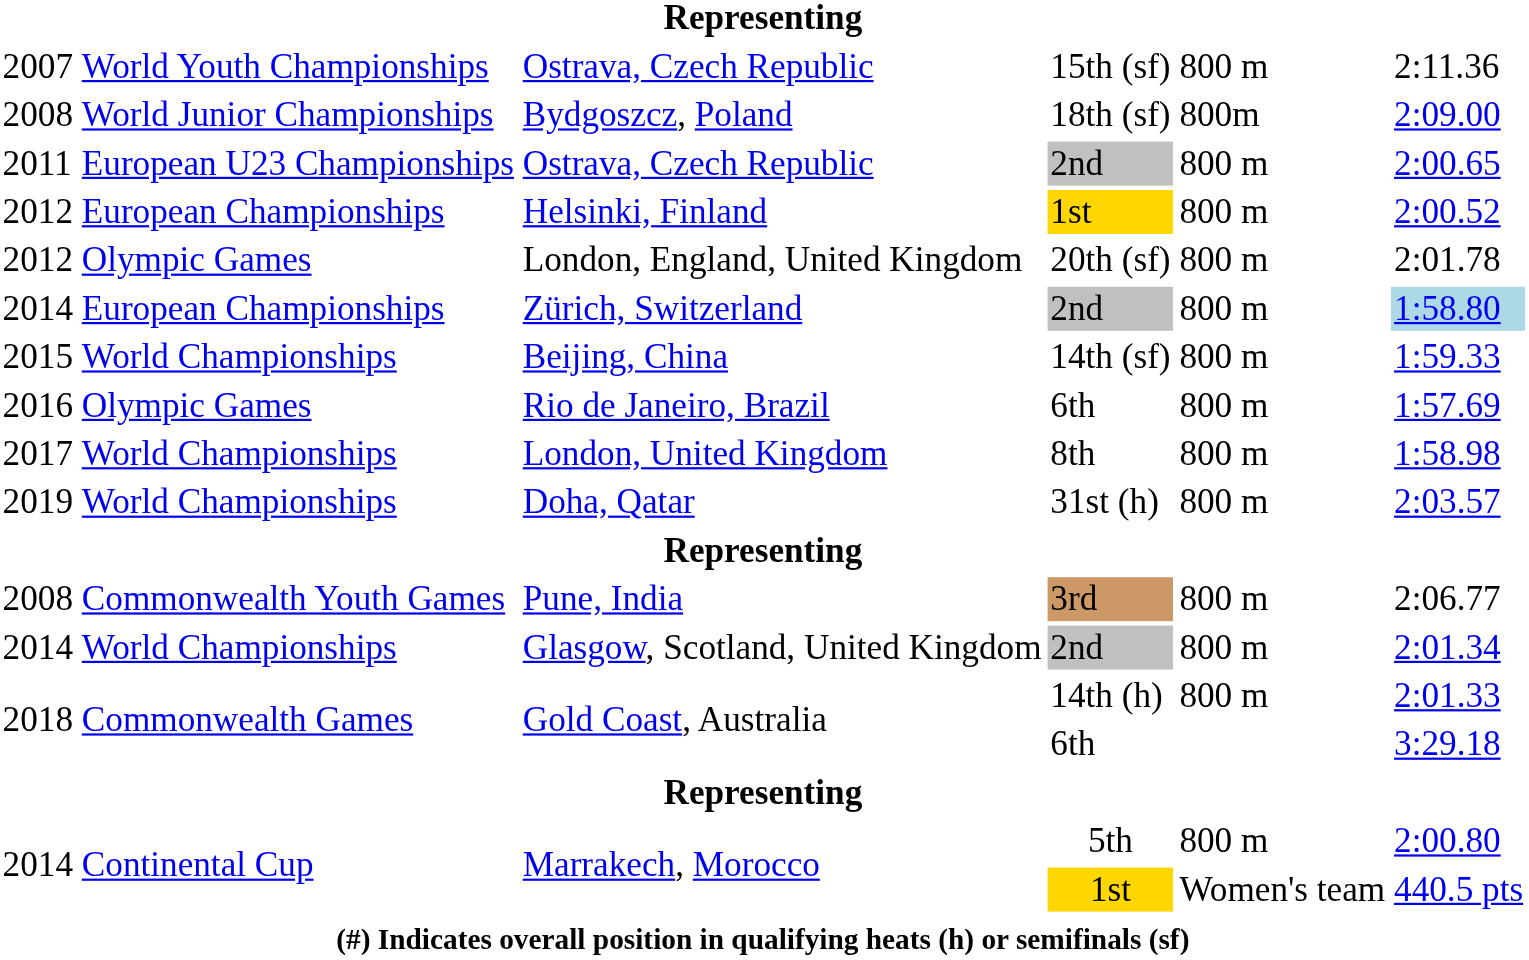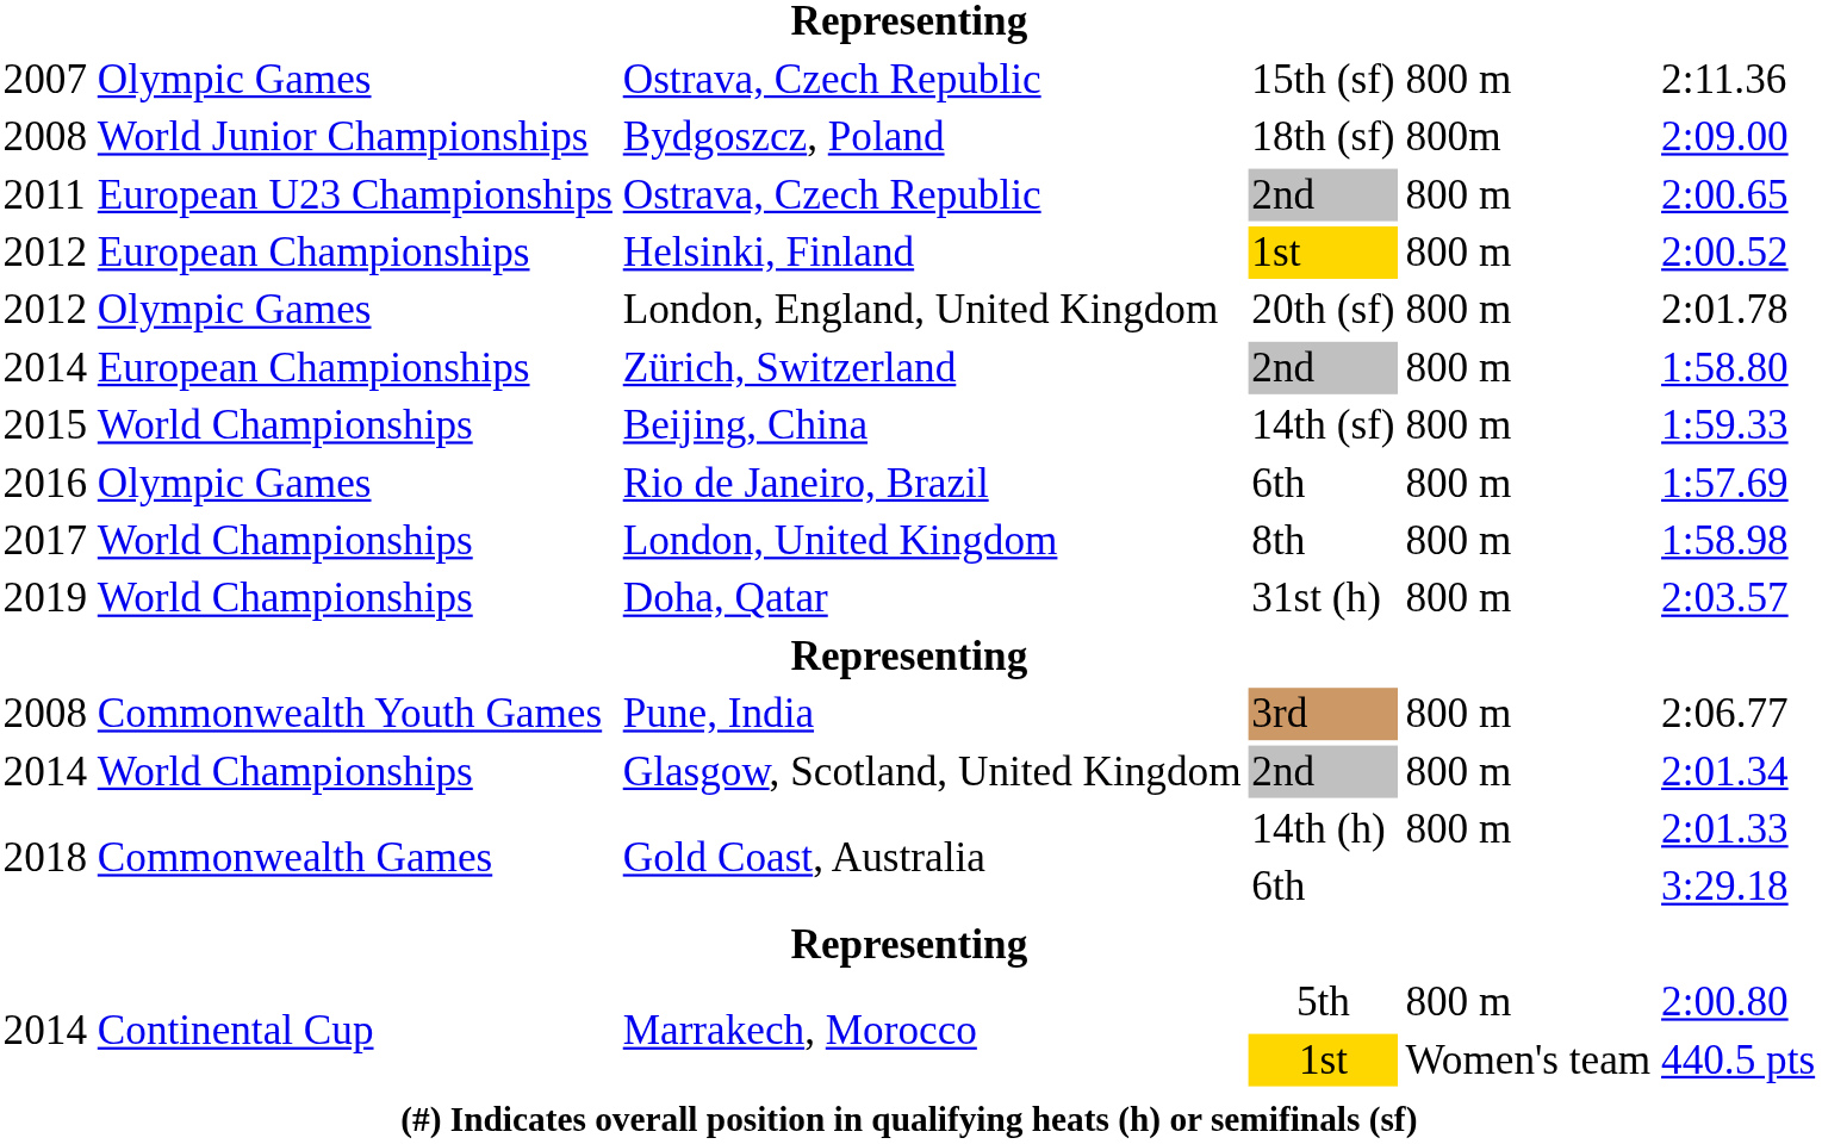 <table>
 <tr>
 <th colspan="6">Representing </th>
 </tr>
 <tr>
 <td>2007</td>
-<td><a href='#'>World Youth Championships</a></td>
+<td><a href='#'>Olympic Games</a></td>
 <td><a href='#'>Ostrava, Czech Republic</a></td>
 <td>15th (sf)</td>
 <td>800 m</td>
 <td>2:11.36</td>
 </tr>
 <tr>
 <td>2008</td>
 <td><a href='#'>World Junior Championships</a></td>
 <td><a href='#'>Bydgoszcz</a>, <a href='#'>Poland</a></td>
 <td>18th (sf)</td>
 <td>800m</td>
 <td><a href='#'>2:09.00</a></td>
 </tr>
 <tr>
 <td>2011</td>
 <td><a href='#'>European U23 Championships</a></td>
 <td><a href='#'>Ostrava, Czech Republic</a></td>
 <td bgcolor=silver>2nd</td>
 <td>800 m</td>
 <td><a href='#'>2:00.65</a></td>
 </tr>
 <tr>
 <td>2012</td>
 <td><a href='#'>European Championships</a></td>
 <td><a href='#'>Helsinki, Finland</a></td>
 <td bgcolor=gold>1st</td>
 <td>800 m</td>
 <td><a href='#'>2:00.52</a></td>
 </tr>
 <tr>
 <td>2012</td>
 <td><a href='#'>Olympic Games</a></td>
 <td>London, England, United Kingdom</td>
 <td>20th (sf)</td>
 <td>800 m</td>
 <td>2:01.78</td>
 </tr>
 <tr>
 <td>2014</td>
 <td><a href='#'>European Championships</a></td>
 <td><a href='#'>Zürich, Switzerland</a></td>
 <td bgcolor="silver">2nd</td>
 <td>800 m</td>
-<td style="background: lightblue;"><a href='#'>1:58.80</a></td>
+<td><a href='#'>1:58.80</a></td>
 </tr>
 <tr>
 <td>2015</td>
 <td><a href='#'>World Championships</a></td>
 <td><a href='#'>Beijing, China</a></td>
 <td>14th (sf)</td>
 <td>800 m</td>
 <td><a href='#'>1:59.33</a></td>
 </tr>
 <tr>
 <td>2016</td>
 <td><a href='#'>Olympic Games</a></td>
 <td><a href='#'>Rio de Janeiro, Brazil</a></td>
 <td>6th</td>
 <td>800 m</td>
 <td><a href='#'>1:57.69</a></td>
 </tr>
 <tr>
 <td>2017</td>
 <td><a href='#'>World Championships</a></td>
 <td><a href='#'>London, United Kingdom</a></td>
 <td>8th</td>
 <td>800 m</td>
 <td><a href='#'>1:58.98</a></td>
 </tr>
 <tr>
 <td>2019</td>
 <td><a href='#'>World Championships</a></td>
 <td><a href='#'>Doha, Qatar</a></td>
 <td>31st (h)</td>
 <td>800 m</td>
 <td><a href='#'>2:03.57</a></td>
 </tr>
 <tr>
 <th colspan="6">Representing </th>
 </tr>
 <tr>
 <td>2008</td>
 <td><a href='#'>Commonwealth Youth Games</a></td>
 <td><a href='#'>Pune, India</a></td>
 <td bgcolor=cc9966>3rd</td>
 <td>800 m</td>
 <td>2:06.77</td>
 </tr>
 <tr>
 <td>2014</td>
 <td><a href='#'>World Championships</a></td>
 <td><a href='#'>Glasgow</a>, Scotland, United Kingdom</td>
 <td bgcolor="silver">2nd</td>
 <td>800 m</td>
 <td><a href='#'>2:01.34</a></td>
 </tr>
 <tr>
 <td rowspan = "2">2018</td>
 <td rowspan = "2"><a href='#'>Commonwealth Games</a></td>
 <td rowspan = "2"><a href='#'>Gold Coast</a>, Australia</td>
 <td>14th (h)</td>
 <td>800 m</td>
 <td><a href='#'>2:01.33</a></td>
 </tr>
 <tr>
 <td>6th</td>
 <td></td>
 <td><a href='#'>3:29.18</a></td>
 </tr>
 <tr>
 <th colspan="6">Representing </th>
 </tr>
 <tr>
 <td rowspan= "2">2014</td>
 <td rowspan= "2"><a href='#'>Continental Cup</a></td>
 <td rowspan= "2"><a href='#'>Marrakech</a>, <a href='#'>Morocco</a></td>
 <td style="text-align: center;">5th</td>
 <td>800 m</td>
 <td><a href='#'>2:00.80</a></td>
 </tr>
 <tr>
 <td bgcolor="gold" style="text-align: center;">1st</td>
 <td>Women's team</td>
 <td><a href='#'>440.5 pts</a></td>
 </tr>
 <tr>
 <th colspan=6><small><strong> (#) Indicates overall position in qualifying heats (h) or semifinals (sf)</strong></small></th>
 </tr>
 </table>
